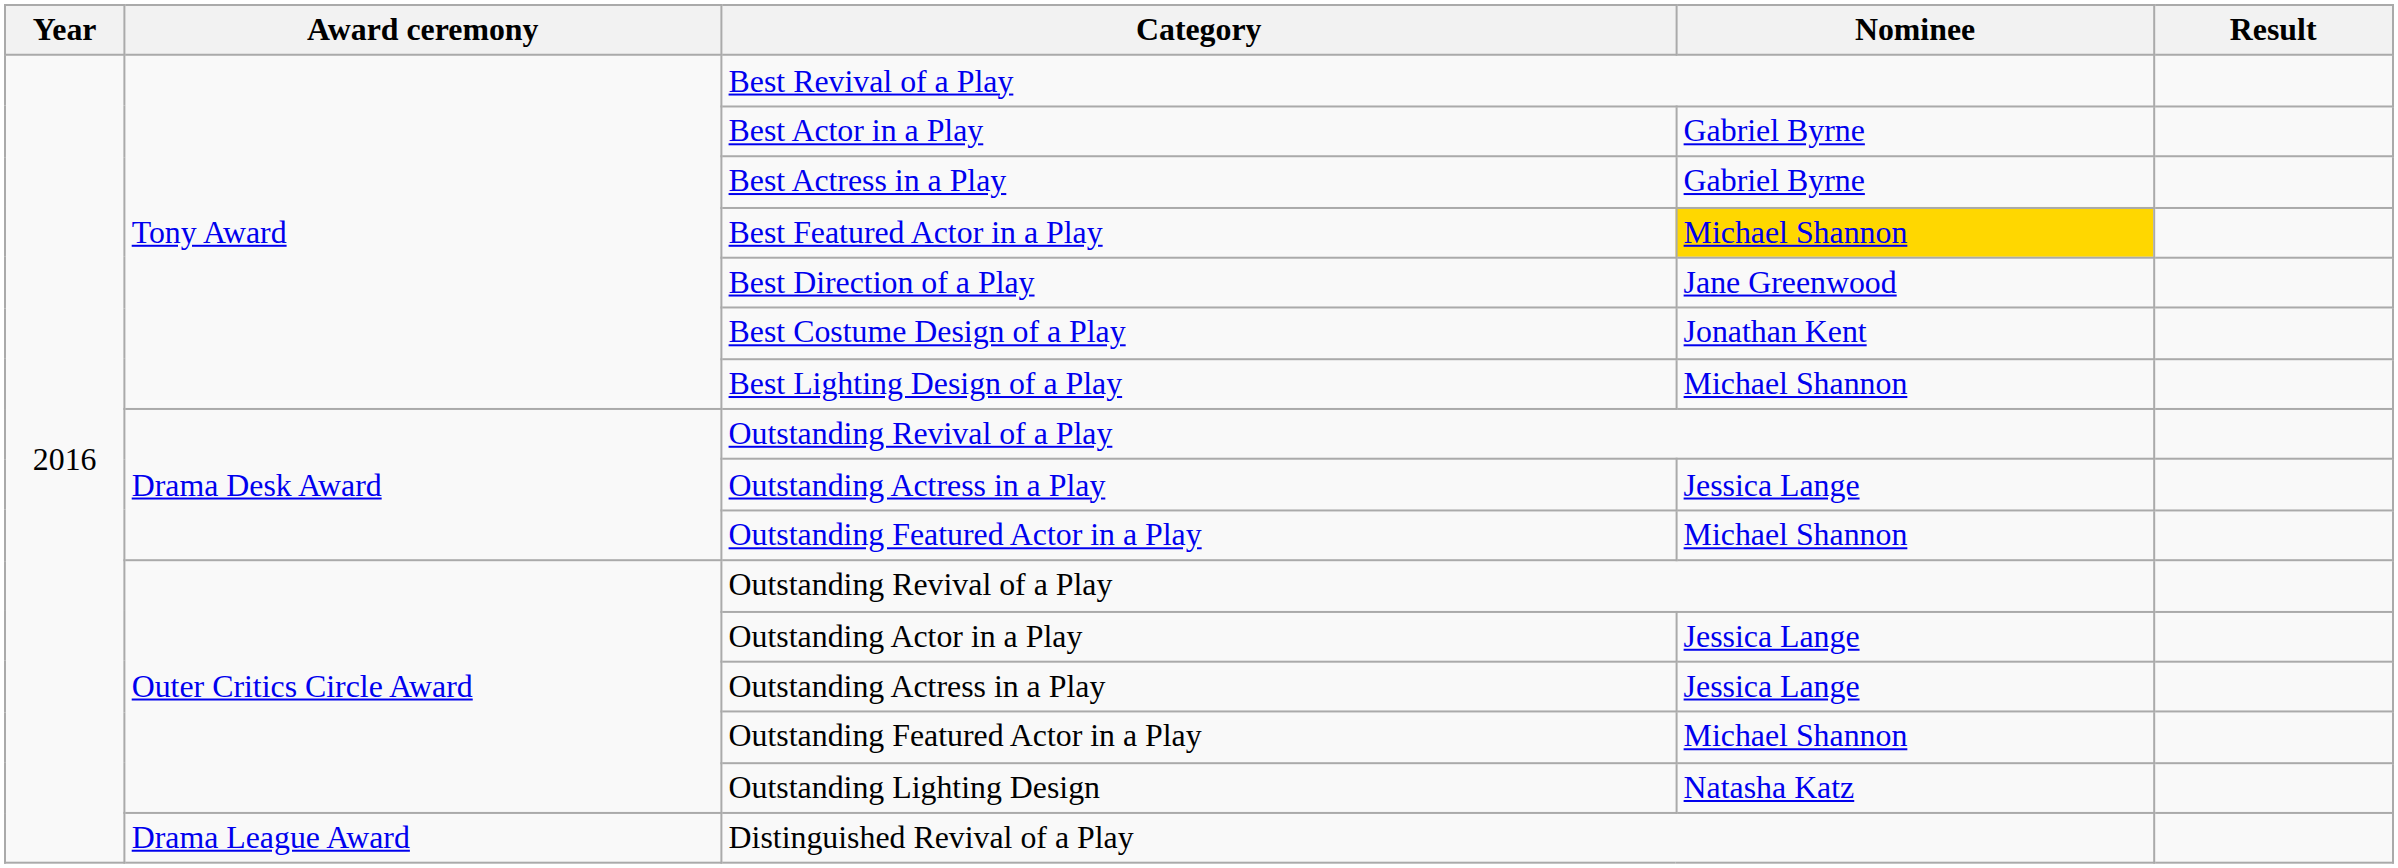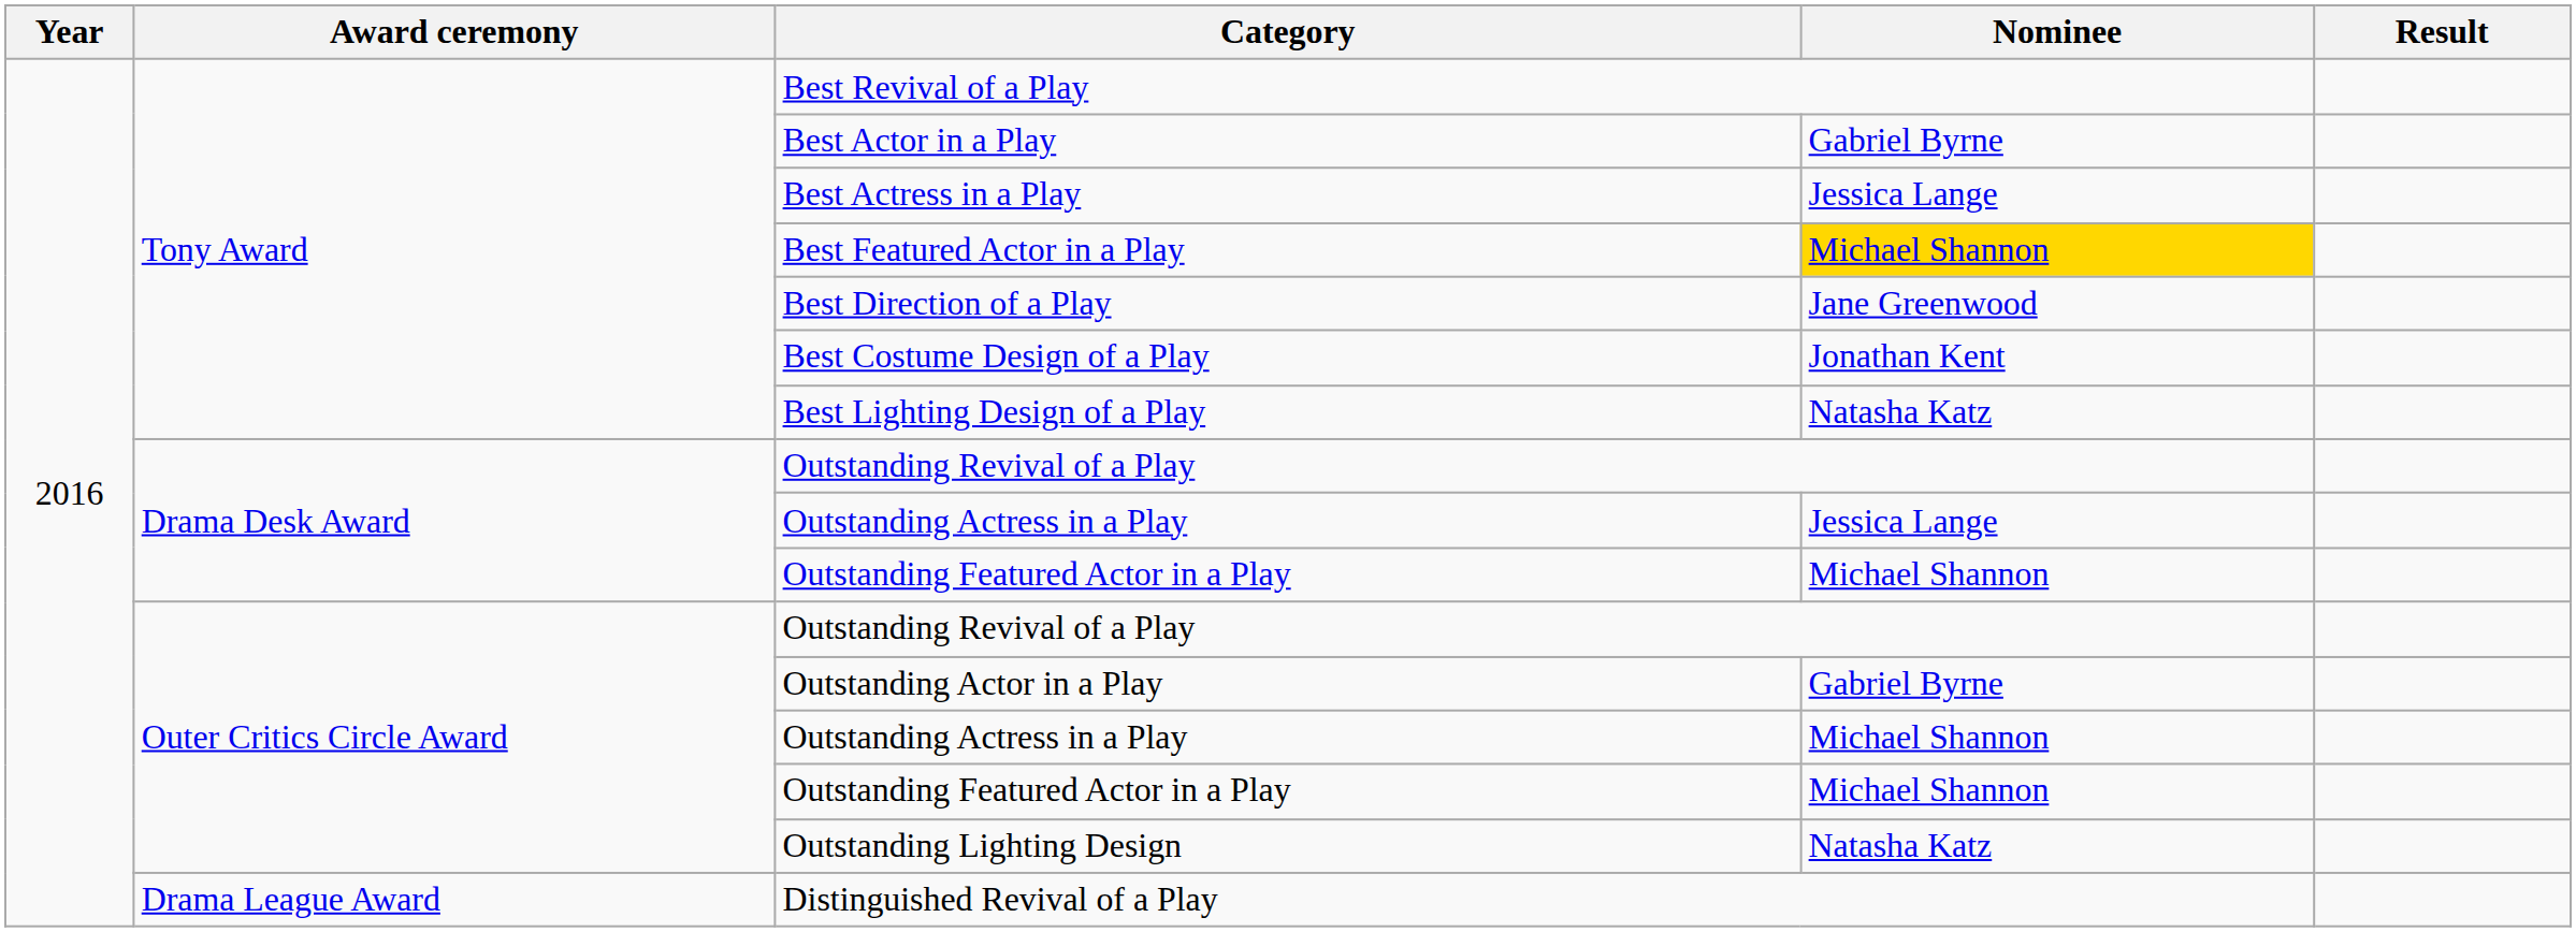 <table class="wikitable" width="95%">
 <tr>
 <th width="5%">Year</th>
 <th width="25%">Award ceremony</th>
 <th width="40%">Category</th>
 <th width="20%">Nominee</th>
 <th width="10%">Result</th>
 </tr>
 <tr>
 <td rowspan="16" align="center">2016</td>
 <td rowspan="7"><a href='#'>Tony Award</a></td>
 <td colspan="2"><a href='#'>Best Revival of a Play</a></td>
 <td></td>
 </tr>
 <tr>
 <td><a href='#'>Best Actor in a Play</a></td>
 <td><a href='#'>Gabriel Byrne</a></td>
 <td></td>
 </tr>
 <tr>
 <td><a href='#'>Best Actress in a Play</a></td>
-<td><a href='#'>Gabriel Byrne</a></td>
+<td><a href='#'>Jessica Lange</a></td>
 <td></td>
 </tr>
 <tr>
 <td><a href='#'>Best Featured Actor in a Play</a></td>
 <td style="background: gold;"><a href='#'>Michael Shannon</a></td>
 <td></td>
 </tr>
 <tr>
 <td><a href='#'>Best Direction of a Play</a></td>
 <td><a href='#'>Jane Greenwood</a></td>
 <td></td>
 </tr>
 <tr>
 <td><a href='#'>Best Costume Design of a Play</a></td>
 <td><a href='#'>Jonathan Kent</a></td>
 <td></td>
 </tr>
 <tr>
 <td><a href='#'>Best Lighting Design of a Play</a></td>
-<td><a href='#'>Michael Shannon</a></td>
+<td><a href='#'>Natasha Katz</a></td>
 <td></td>
 </tr>
 <tr>
 <td rowspan="3"><a href='#'>Drama Desk Award</a></td>
 <td colspan="2"><a href='#'>Outstanding Revival of a Play</a></td>
 <td></td>
 </tr>
 <tr>
 <td><a href='#'>Outstanding Actress in a Play</a></td>
 <td><a href='#'>Jessica Lange</a></td>
 <td></td>
 </tr>
 <tr>
 <td><a href='#'>Outstanding Featured Actor in a Play</a></td>
 <td><a href='#'>Michael Shannon</a></td>
 <td></td>
 </tr>
 <tr>
 <td rowspan="5"><a href='#'>Outer Critics Circle Award</a></td>
 <td colspan="2">Outstanding Revival of a Play</td>
 <td></td>
 </tr>
 <tr>
 <td>Outstanding Actor in a Play</td>
-<td><a href='#'>Jessica Lange</a></td>
+<td><a href='#'>Gabriel Byrne</a></td>
 <td></td>
 </tr>
 <tr>
 <td>Outstanding Actress in a Play</td>
-<td><a href='#'>Jessica Lange</a></td>
+<td><a href='#'>Michael Shannon</a></td>
 <td></td>
 </tr>
 <tr>
 <td>Outstanding Featured Actor in a Play</td>
 <td><a href='#'>Michael Shannon</a></td>
 <td></td>
 </tr>
 <tr>
 <td>Outstanding Lighting Design</td>
 <td><a href='#'>Natasha Katz</a></td>
 <td></td>
 </tr>
 <tr>
 <td><a href='#'>Drama League Award</a></td>
 <td colspan="2">Distinguished Revival of a Play</td>
 <td></td>
 </tr>
 </table>
